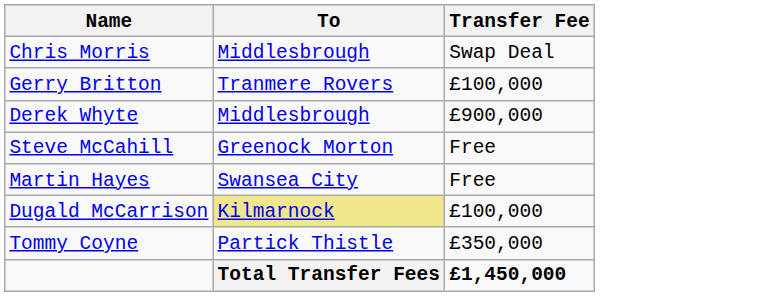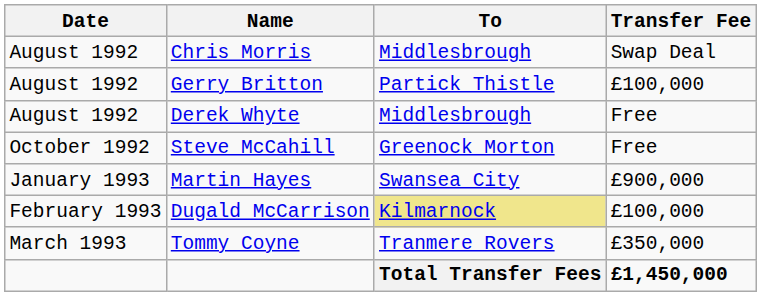 <table class="wikitable">
 <tr>
+<th>Date</th>
 <th>Name</th>
 <th>To</th>
 <th>Transfer Fee</th>
 </tr>
 <tr>
+<td>August 1992</td>
 <td> <a href='#'>Chris Morris</a></td>
 <td> <a href='#'>Middlesbrough</a></td>
 <td>Swap Deal</td>
 </tr>
 <tr>
+<td>August 1992</td>
 <td> <a href='#'>Gerry Britton</a></td>
-<td> <a href='#'>Tranmere Rovers</a></td>
+<td> <a href='#'>Partick Thistle</a></td>
 <td>£100,000</td>
 </tr>
 <tr>
+<td>August 1992</td>
 <td> <a href='#'>Derek Whyte</a></td>
 <td> <a href='#'>Middlesbrough</a></td>
-<td>£900,000</td>
+<td>Free</td>
 </tr>
 <tr>
+<td>October 1992</td>
 <td> <a href='#'>Steve McCahill</a></td>
 <td> <a href='#'>Greenock Morton</a></td>
 <td>Free</td>
 </tr>
 <tr>
+<td>January 1993</td>
 <td> <a href='#'>Martin Hayes</a></td>
 <td> <a href='#'>Swansea City</a></td>
-<td>Free</td>
+<td>£900,000</td>
 </tr>
 <tr>
+<td>February 1993</td>
 <td> <a href='#'>Dugald McCarrison</a></td>
 <td style="background: khaki;"> <a href='#'>Kilmarnock</a></td>
 <td>£100,000</td>
 </tr>
 <tr>
+<td>March 1993</td>
 <td> <a href='#'>Tommy Coyne</a></td>
-<td> <a href='#'>Partick Thistle</a></td>
+<td> <a href='#'>Tranmere Rovers</a></td>
 <td>£350,000</td>
 </tr>
 <tr>
+<td></td>
 <td></td>
 <th>Total Transfer Fees</th>
 <td><strong>£1,450,000</strong></td>
 </tr>
 </table>
